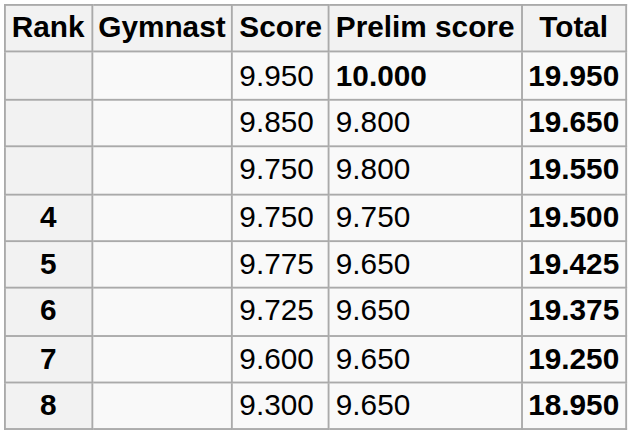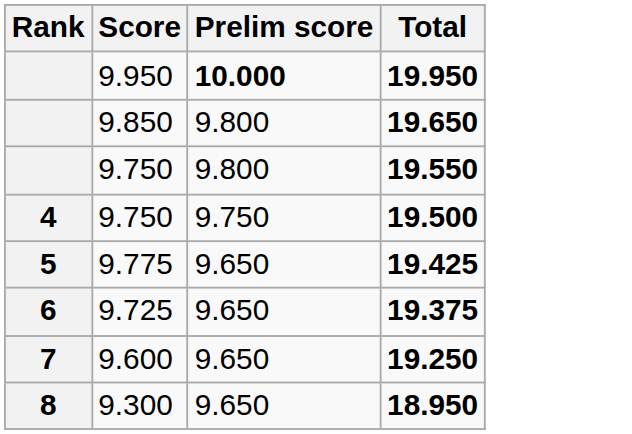 <table class="wikitable sortable">
 <tr>
 <th scope="col">Rank</th>
-<th scope="col">Gymnast</th>
 <th scope="col">Score</th>
 <th scope="col">Prelim score</th>
 <th scope="col">Total</th>
 </tr>
 <tr>
 <th scope="row"></th>
-<td></td>
 <td>9.950</td>
 <td><strong>10.000</strong></td>
 <td><strong>19.950</strong></td>
 </tr>
 <tr>
 <th scope="row"></th>
-<td></td>
 <td>9.850</td>
 <td>9.800</td>
 <td><strong>19.650</strong></td>
 </tr>
 <tr>
 <th scope="row"></th>
-<td></td>
 <td>9.750</td>
 <td>9.800</td>
 <td><strong>19.550</strong></td>
 </tr>
 <tr>
 <th scope="row">4</th>
-<td></td>
 <td>9.750</td>
 <td>9.750</td>
 <td><strong>19.500</strong></td>
 </tr>
 <tr>
 <th scope="row">5</th>
-<td></td>
 <td>9.775</td>
 <td>9.650</td>
 <td><strong>19.425</strong></td>
 </tr>
 <tr>
 <th scope="row">6</th>
-<td></td>
 <td>9.725</td>
 <td>9.650</td>
 <td><strong>19.375</strong></td>
 </tr>
 <tr>
 <th scope="row">7</th>
-<td></td>
 <td>9.600</td>
 <td>9.650</td>
 <td><strong>19.250</strong></td>
 </tr>
 <tr>
 <th scope="row">8</th>
-<td></td>
 <td>9.300</td>
 <td>9.650</td>
 <td><strong>18.950</strong></td>
 </tr>
 </table>
